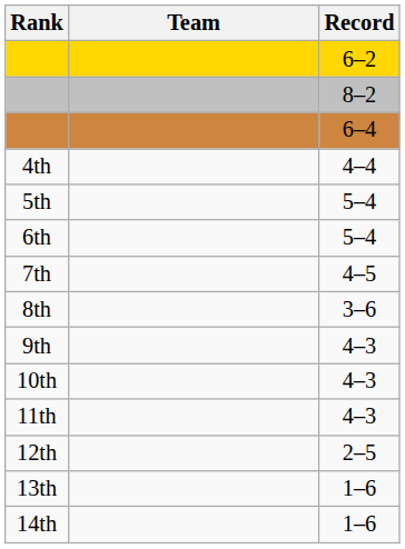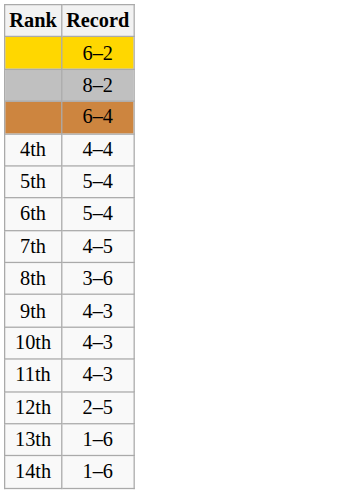 <table class=wikitable style="text-align:center;">
 <tr>
 <th>Rank</th>
-<th width=170>Team</th>
 <th>Record</th>
 </tr>
 <tr bgcolor=gold>
 <td></td>
-<td align=left></td>
 <td align=center>6–2</td>
 </tr>
 <tr bgcolor=silver>
 <td></td>
-<td align=left></td>
 <td align=center>8–2</td>
 </tr>
 <tr bgcolor=peru>
 <td></td>
-<td align=left></td>
 <td align=center>6–4</td>
 </tr>
 <tr>
 <td>4th</td>
-<td align=left></td>
 <td align=center>4–4</td>
 </tr>
 <tr>
 <td>5th</td>
-<td align=left></td>
 <td align=center>5–4</td>
 </tr>
 <tr>
 <td>6th</td>
-<td align=left></td>
 <td align=center>5–4</td>
 </tr>
 <tr>
 <td>7th</td>
-<td align=left></td>
 <td align=center>4–5</td>
 </tr>
 <tr>
 <td>8th</td>
-<td align=left></td>
 <td align=center>3–6</td>
 </tr>
 <tr>
 <td>9th</td>
-<td align=left></td>
 <td align=center>4–3</td>
 </tr>
 <tr>
 <td>10th</td>
-<td align=left></td>
 <td align=center>4–3</td>
 </tr>
 <tr>
 <td>11th</td>
-<td align=left></td>
 <td align=center>4–3</td>
 </tr>
 <tr>
 <td>12th</td>
-<td align=left></td>
 <td align=center>2–5</td>
 </tr>
 <tr>
 <td>13th</td>
-<td align=left></td>
 <td align=center>1–6</td>
 </tr>
 <tr>
 <td>14th</td>
-<td align=left></td>
 <td align=center>1–6</td>
 </tr>
 </table>
